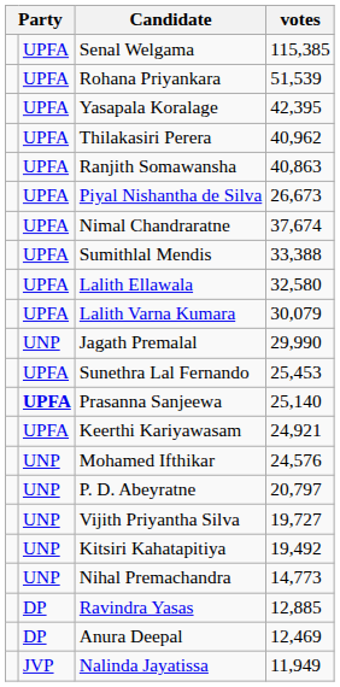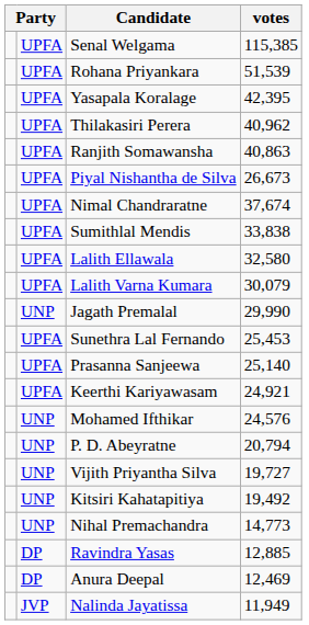 <table class="wikitable sortable mw-collapsible">
 <tr>
 <th colspan="2">Party</th>
 <th>Candidate</th>
 <th>votes</th>
 </tr>
 <tr>
 <td bgcolor=> </td>
 <td align=left><a href='#'>UPFA</a></td>
 <td>Senal Welgama</td>
 <td>115,385</td>
 </tr>
 <tr>
 <td bgcolor=> </td>
 <td align=left><a href='#'>UPFA</a></td>
 <td>Rohana Priyankara</td>
 <td>51,539</td>
 </tr>
 <tr>
 <td bgcolor=> </td>
 <td align=left><a href='#'>UPFA</a></td>
 <td>Yasapala Koralage</td>
 <td>42,395</td>
 </tr>
 <tr>
 <td bgcolor=> </td>
 <td align=left><a href='#'>UPFA</a></td>
 <td>Thilakasiri Perera</td>
 <td>40,962</td>
 </tr>
 <tr>
 <td bgcolor=> </td>
 <td align=left><a href='#'>UPFA</a></td>
 <td>Ranjith Somawansha</td>
 <td>40,863</td>
 </tr>
 <tr>
 <td bgcolor=> </td>
 <td align=left><a href='#'>UPFA</a></td>
 <td><a href='#'>Piyal Nishantha de Silva</a></td>
 <td>26,673</td>
 </tr>
 <tr>
 <td bgcolor=> </td>
 <td align=left><a href='#'>UPFA</a></td>
 <td>Nimal Chandraratne</td>
 <td>37,674</td>
 </tr>
 <tr>
 <td bgcolor=> </td>
 <td align=left><a href='#'>UPFA</a></td>
 <td>Sumithlal Mendis</td>
-<td>33,388</td>
+<td>33,838</td>
 </tr>
 <tr>
 <td bgcolor=> </td>
 <td align=left><a href='#'>UPFA</a></td>
 <td><a href='#'>Lalith Ellawala</a></td>
 <td>32,580</td>
 </tr>
 <tr>
 <td bgcolor=> </td>
 <td align=left><a href='#'>UPFA</a></td>
 <td><a href='#'>Lalith Varna Kumara</a></td>
 <td>30,079</td>
 </tr>
 <tr>
 <td bgcolor=> </td>
 <td align=left><a href='#'>UNP</a></td>
 <td>Jagath Premalal</td>
 <td>29,990</td>
 </tr>
 <tr>
 <td bgcolor=> </td>
 <td align=left><a href='#'>UPFA</a></td>
 <td>Sunethra Lal Fernando</td>
 <td>25,453</td>
 </tr>
 <tr>
 <td bgcolor=> </td>
-<td align=left><strong><a href='#'>UPFA</a></strong></td>
+<td align=left><a href='#'>UPFA</a></td>
 <td>Prasanna Sanjeewa</td>
 <td>25,140</td>
 </tr>
 <tr>
 <td bgcolor=> </td>
 <td align=left><a href='#'>UPFA</a></td>
 <td>Keerthi Kariyawasam</td>
 <td>24,921</td>
 </tr>
 <tr>
 <td bgcolor=> </td>
 <td align=left><a href='#'>UNP</a></td>
 <td>Mohamed Ifthikar</td>
 <td>24,576</td>
 </tr>
 <tr>
 <td bgcolor=> </td>
 <td align=left><a href='#'>UNP</a></td>
 <td>P. D. Abeyratne</td>
-<td>20,797</td>
+<td>20,794</td>
 </tr>
 <tr>
 <td bgcolor=> </td>
 <td align=left><a href='#'>UNP</a></td>
 <td>Vijith Priyantha Silva</td>
 <td>19,727</td>
 </tr>
 <tr>
 <td bgcolor=> </td>
 <td align=left><a href='#'>UNP</a></td>
 <td>Kitsiri Kahatapitiya</td>
 <td>19,492</td>
 </tr>
 <tr>
 <td bgcolor=> </td>
 <td align=left><a href='#'>UNP</a></td>
 <td>Nihal Premachandra</td>
 <td>14,773</td>
 </tr>
 <tr>
 <td bgcolor=> </td>
 <td align=left><a href='#'>DP</a></td>
 <td><a href='#'>Ravindra Yasas</a></td>
 <td>12,885</td>
 </tr>
 <tr>
 <td bgcolor=> </td>
 <td align=left><a href='#'>DP</a></td>
 <td>Anura Deepal</td>
 <td>12,469</td>
 </tr>
 <tr>
 <td bgcolor=> </td>
 <td align=left><a href='#'>JVP</a></td>
 <td><a href='#'>Nalinda Jayatissa</a></td>
 <td>11,949</td>
 </tr>
 </table>
